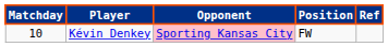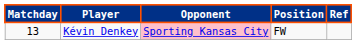 <table class=wikitable>
 <tr>
 <th style="background:#003087; color:#FFFFFF; border:2px solid #FE5000;" scope="col">Matchday</th>
 <th style="background:#003087; color:#FFFFFF; border:2px solid #FE5000;" scope="col">Player</th>
 <th style="background:#003087; color:#FFFFFF; border:2px solid #FE5000;" scope="col">Opponent</th>
 <th style="background:#003087; color:#FFFFFF; border:2px solid #FE5000;" scope="col">Position</th>
 <th style="background:#003087; color:#FFFFFF; border:2px solid #FE5000;" scope="col">Ref</th>
 </tr>
 <tr>
-<td align=center>10</td>
+<td align=center>13</td>
 <td> <a href='#'>Kévin Denkey</a></td>
 <td style="background: pink;"><a href='#'>Sporting Kansas City</a></td>
 <td>FW</td>
 <td></td>
 </tr>
 </table>
